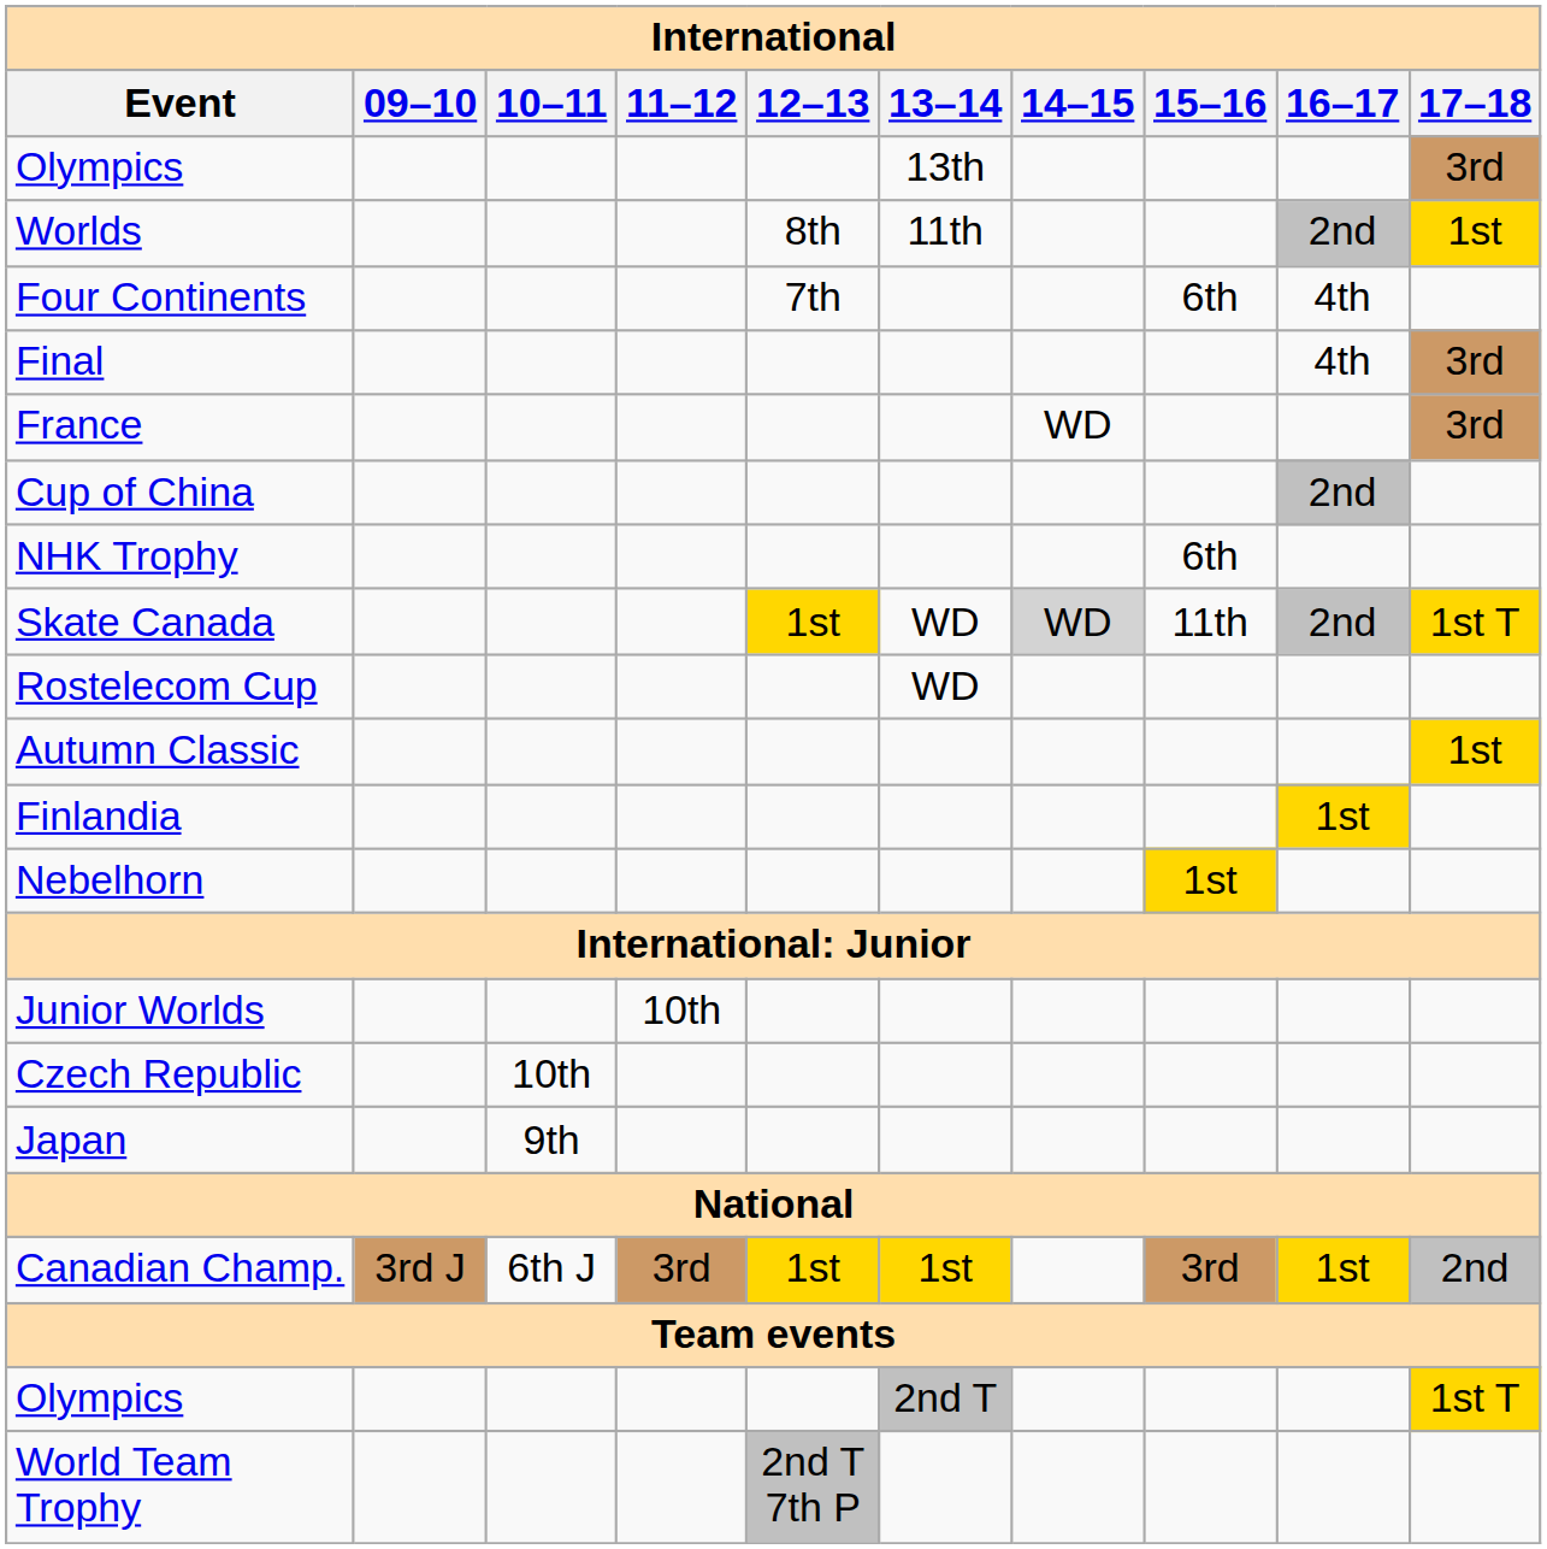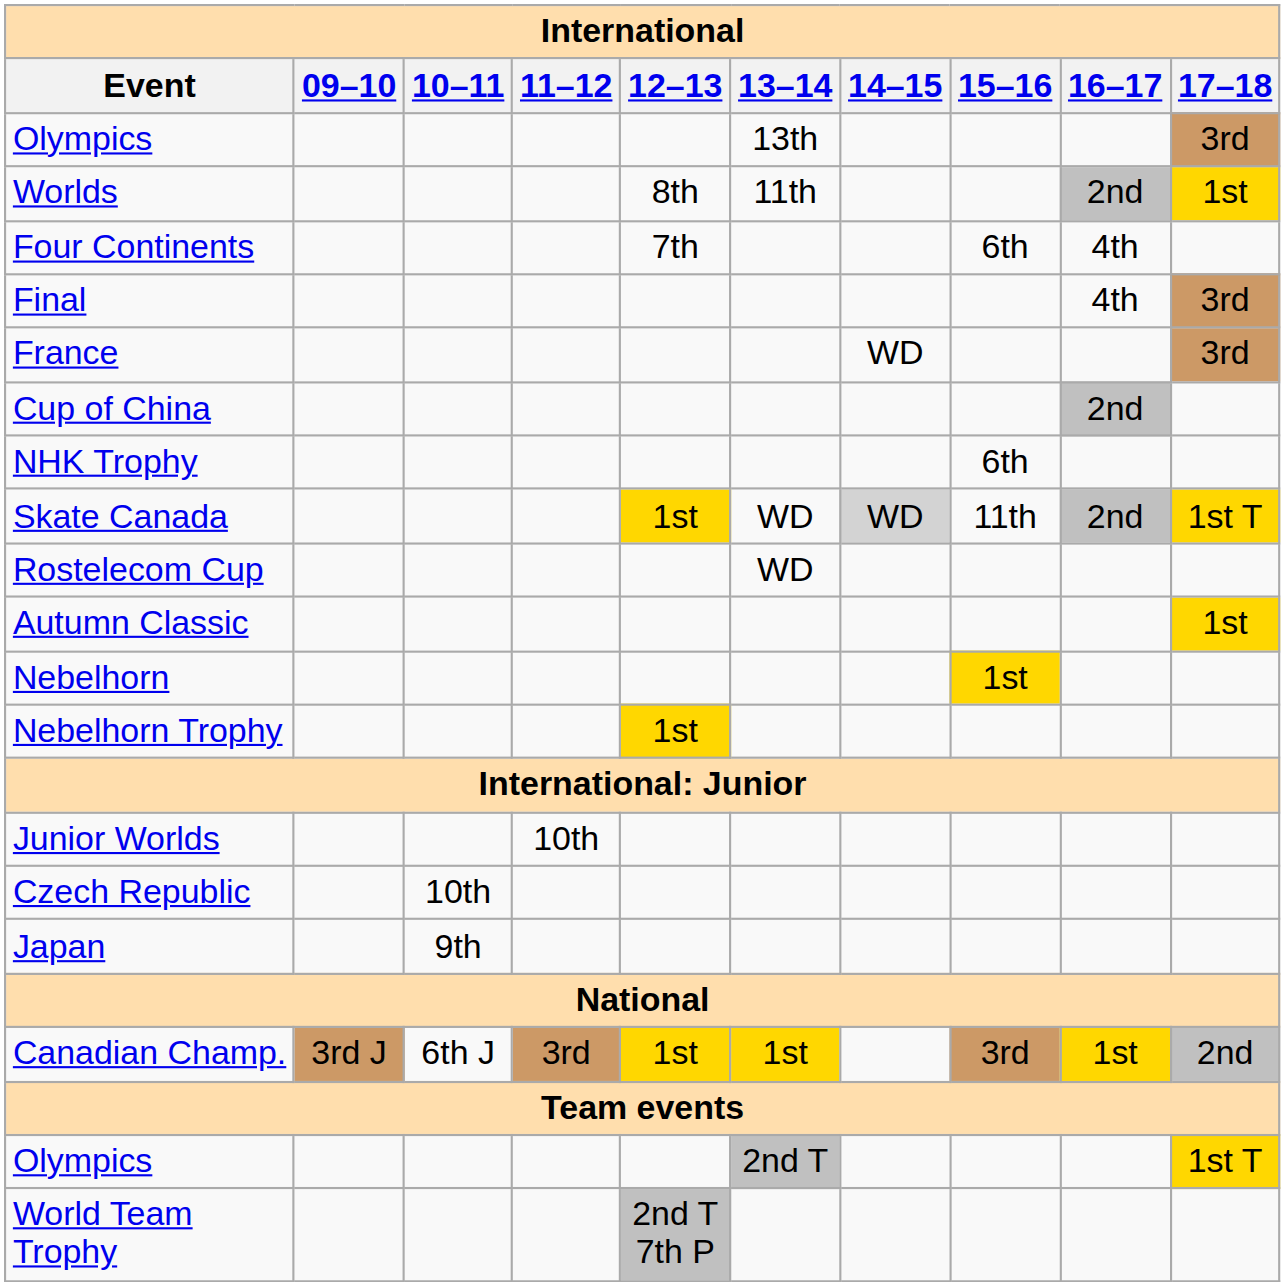 <table class="wikitable" style="text-align:center">
 <tr>
 <th colspan="10" style="background-color: #ffdead; " align="center">International</th>
 </tr>
 <tr>
 <th>Event</th>
 <th><a href='#'>09–10</a></th>
 <th><a href='#'>10–11</a></th>
 <th><a href='#'>11–12</a></th>
 <th><a href='#'>12–13</a></th>
 <th><a href='#'>13–14</a></th>
 <th><a href='#'>14–15</a></th>
 <th><a href='#'>15–16</a></th>
 <th><a href='#'>16–17</a></th>
 <th><a href='#'>17–18</a></th>
 </tr>
 <tr>
 <td align=left><a href='#'>Olympics</a></td>
 <td></td>
 <td></td>
 <td></td>
 <td></td>
 <td>13th</td>
 <td></td>
 <td></td>
 <td></td>
 <td bgcolor=cc9966>3rd</td>
 </tr>
 <tr>
 <td align=left><a href='#'>Worlds</a></td>
 <td></td>
 <td></td>
 <td></td>
 <td>8th</td>
 <td>11th</td>
 <td></td>
 <td></td>
 <td bgcolor=silver>2nd</td>
 <td bgcolor=gold>1st</td>
 </tr>
 <tr>
 <td align=left><a href='#'>Four Continents</a></td>
 <td></td>
 <td></td>
 <td></td>
 <td>7th</td>
 <td></td>
 <td></td>
 <td>6th</td>
 <td>4th</td>
 <td></td>
 </tr>
 <tr>
 <td align=left> <a href='#'>Final</a></td>
 <td></td>
 <td></td>
 <td></td>
 <td></td>
 <td></td>
 <td></td>
 <td></td>
 <td>4th</td>
 <td bgcolor=cc9966>3rd</td>
 </tr>
 <tr>
 <td align=left> <a href='#'>France</a></td>
 <td></td>
 <td></td>
 <td></td>
 <td></td>
 <td></td>
 <td>WD</td>
 <td></td>
 <td></td>
 <td bgcolor=cc9966>3rd</td>
 </tr>
 <tr>
 <td align=left> <a href='#'>Cup of China</a></td>
 <td></td>
 <td></td>
 <td></td>
 <td></td>
 <td></td>
 <td></td>
 <td></td>
 <td bgcolor=silver>2nd</td>
 <td></td>
 </tr>
 <tr>
 <td align=left> <a href='#'>NHK Trophy</a></td>
 <td></td>
 <td></td>
 <td></td>
 <td></td>
 <td></td>
 <td></td>
 <td>6th</td>
 <td></td>
 <td></td>
 </tr>
 <tr>
 <td align=left> <a href='#'>Skate Canada</a></td>
 <td></td>
 <td></td>
 <td></td>
 <td bgcolor=gold>1st</td>
 <td>WD</td>
 <td style="background: lightgrey;">WD</td>
 <td>11th</td>
 <td bgcolor=silver>2nd</td>
 <td bgcolor=gold>1st T</td>
 </tr>
 <tr>
 <td align=left> <a href='#'>Rostelecom Cup</a></td>
 <td></td>
 <td></td>
 <td></td>
 <td></td>
 <td>WD</td>
 <td></td>
 <td></td>
 <td></td>
 <td></td>
 </tr>
 <tr>
 <td align=left> <a href='#'>Autumn Classic</a></td>
 <td></td>
 <td></td>
 <td></td>
 <td></td>
 <td></td>
 <td></td>
 <td></td>
 <td></td>
 <td bgcolor=gold>1st</td>
 </tr>
 <tr>
-<td align=left> <a href='#'>Finlandia</a></td>
-<td></td>
+<td align=left> <a href='#'>Nebelhorn</a></td>
 <td></td>
 <td></td>
 <td></td>
 <td></td>
 <td></td>
 <td></td>
 <td bgcolor=gold>1st</td>
 <td></td>
+<td></td>
 </tr>
 <tr>
-<td align=left> <a href='#'>Nebelhorn</a></td>
-<td></td>
-<td></td>
-<td></td>
+<td align=left><a href='#'>Nebelhorn Trophy</a></td>
 <td></td>
 <td></td>
 <td></td>
 <td bgcolor=gold>1st</td>
+<td></td>
+<td></td>
+<td></td>
 <td></td>
 <td></td>
 </tr>
 <tr>
 <th colspan="10" style="background-color: #ffdead; " align="center">International: Junior</th>
 </tr>
 <tr>
 <td align=left><a href='#'>Junior Worlds</a></td>
 <td></td>
 <td></td>
 <td>10th</td>
 <td></td>
 <td></td>
 <td></td>
 <td></td>
 <td></td>
 <td></td>
 </tr>
 <tr>
 <td align=left> <a href='#'>Czech Republic</a></td>
 <td></td>
 <td>10th</td>
 <td></td>
 <td></td>
 <td></td>
 <td></td>
 <td></td>
 <td></td>
 <td></td>
 </tr>
 <tr>
 <td align=left> <a href='#'>Japan</a></td>
 <td></td>
 <td>9th</td>
 <td></td>
 <td></td>
 <td></td>
 <td></td>
 <td></td>
 <td></td>
 <td></td>
 </tr>
 <tr>
 <th colspan="10" style="background-color: #ffdead; " align="center">National</th>
 </tr>
 <tr>
 <td align=left><a href='#'>Canadian Champ.</a></td>
 <td bgcolor="cc9966">3rd J</td>
 <td>6th J</td>
 <td bgcolor=cc9966>3rd</td>
 <td bgcolor=gold>1st</td>
 <td bgcolor=gold>1st</td>
 <td></td>
 <td bgcolor=cc9966>3rd</td>
 <td bgcolor=gold>1st</td>
 <td bgcolor=silver>2nd</td>
 </tr>
 <tr>
 <th colspan="10" style="background-color: #ffdead; " align="center">Team events</th>
 </tr>
 <tr>
 <td align=left><a href='#'>Olympics</a></td>
 <td></td>
 <td></td>
 <td></td>
 <td></td>
 <td bgcolor=silver>2nd T</td>
 <td></td>
 <td></td>
 <td></td>
 <td bgcolor=gold>1st T</td>
 </tr>
 <tr>
 <td align=left><a href='#'>World Team<br>Trophy</a></td>
 <td></td>
 <td></td>
 <td></td>
 <td bgcolor=silver>2nd T <br>7th P</td>
 <td></td>
 <td></td>
 <td></td>
 <td></td>
 <td></td>
 </tr>
 </table>
